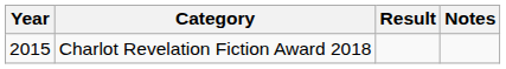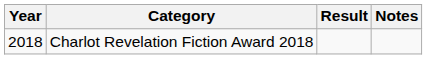 <table class="wikitable">
 <tr>
 <th>Year</th>
 <th>Category</th>
 <th>Result</th>
 <th>Notes</th>
 </tr>
 <tr>
-<td>2015</td>
+<td>2018</td>
 <td>Charlot Revelation Fiction Award 2018</td>
 <td></td>
 <td></td>
 </tr>
 </table>
